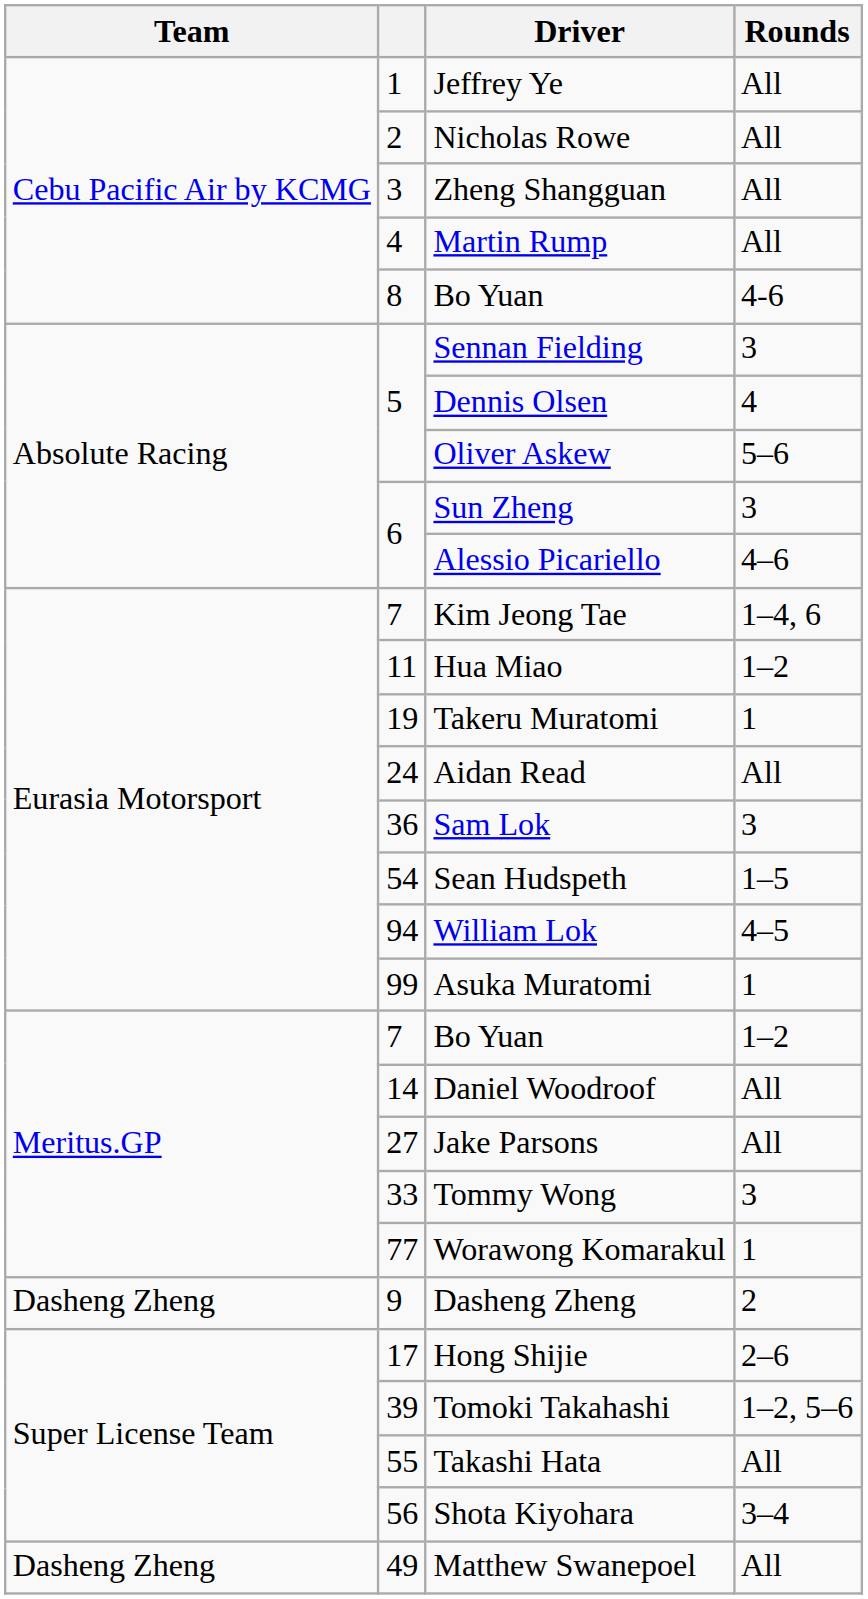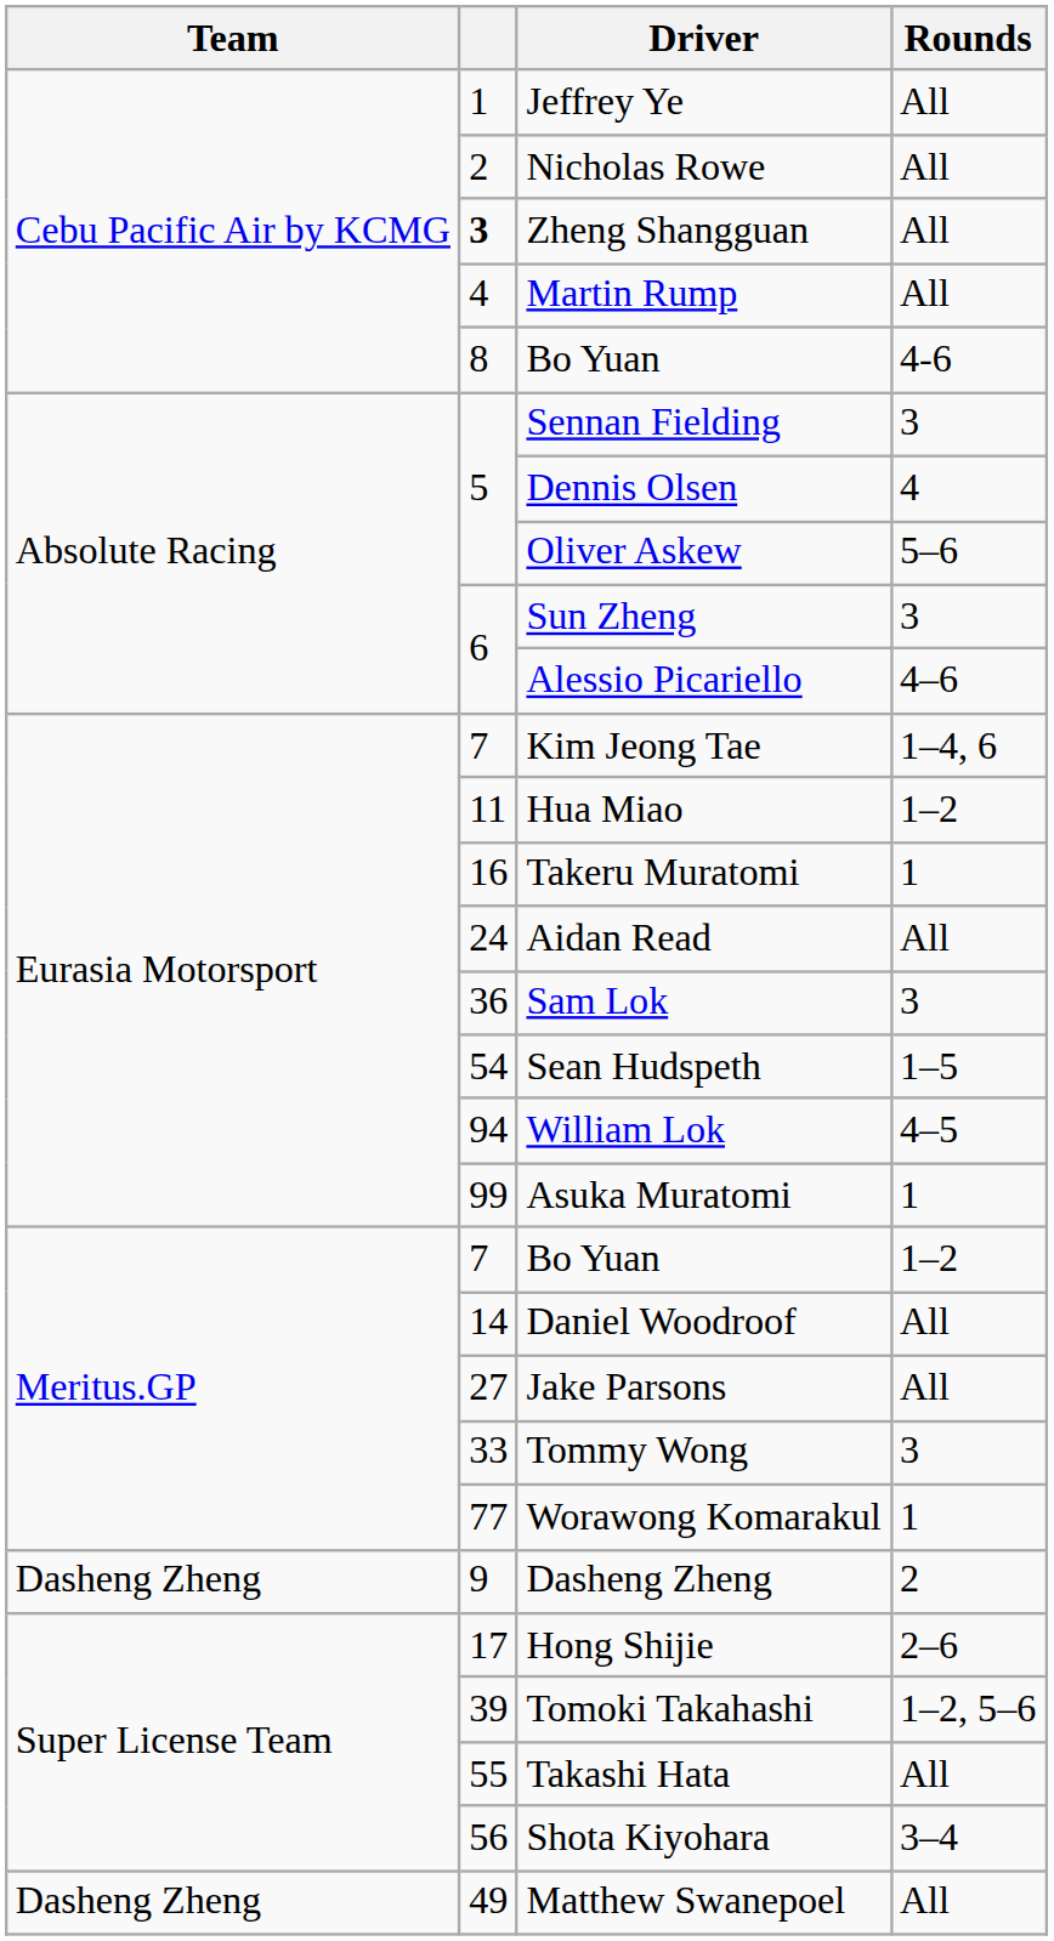 <table class="wikitable" style="font-size: 85%;">
 <tr>
 <th>Team</th>
 <th></th>
 <th>Driver</th>
 <th>Rounds</th>
 </tr>
 <tr>
 <td rowspan=5> <a href='#'>Cebu Pacific Air by KCMG</a></td>
 <td>1</td>
 <td> Jeffrey Ye</td>
 <td>All</td>
 </tr>
 <tr>
 <td>2</td>
 <td> Nicholas Rowe</td>
 <td>All</td>
 </tr>
 <tr>
-<td>3</td>
+<td><strong>3</strong></td>
 <td> Zheng Shangguan </td>
 <td>All</td>
 </tr>
 <tr>
 <td>4</td>
 <td> <a href='#'>Martin Rump</a></td>
 <td>All</td>
 </tr>
 <tr>
 <td>8</td>
 <td> Bo Yuan</td>
 <td>4-6</td>
 </tr>
 <tr>
 <td rowspan=5> Absolute Racing</td>
 <td rowspan=3>5</td>
 <td> <a href='#'>Sennan Fielding</a></td>
 <td>3</td>
 </tr>
 <tr>
 <td> <a href='#'>Dennis Olsen</a></td>
 <td>4</td>
 </tr>
 <tr>
 <td> <a href='#'>Oliver Askew</a></td>
 <td>5–6</td>
 </tr>
 <tr>
 <td rowspan=2>6</td>
 <td> <a href='#'>Sun Zheng</a></td>
 <td>3</td>
 </tr>
 <tr>
 <td> <a href='#'>Alessio Picariello</a></td>
 <td>4–6</td>
 </tr>
 <tr>
 <td rowspan=8> Eurasia Motorsport</td>
 <td>7</td>
 <td> Kim Jeong Tae</td>
 <td>1–4, 6</td>
 </tr>
 <tr>
 <td>11</td>
 <td> Hua Miao</td>
 <td>1–2</td>
 </tr>
 <tr>
-<td>19</td>
+<td>16</td>
 <td> Takeru Muratomi</td>
 <td>1</td>
 </tr>
 <tr>
 <td>24</td>
 <td> Aidan Read</td>
 <td>All</td>
 </tr>
 <tr>
 <td>36</td>
 <td> <a href='#'>Sam Lok</a></td>
 <td>3</td>
 </tr>
 <tr>
 <td>54</td>
 <td> Sean Hudspeth</td>
 <td>1–5</td>
 </tr>
 <tr>
 <td>94</td>
 <td> <a href='#'>William Lok</a></td>
 <td>4–5</td>
 </tr>
 <tr>
 <td>99</td>
 <td> Asuka Muratomi</td>
 <td>1</td>
 </tr>
 <tr>
 <td rowspan=5> <a href='#'>Meritus.GP</a></td>
 <td>7</td>
 <td> Bo Yuan</td>
 <td>1–2</td>
 </tr>
 <tr>
 <td>14</td>
 <td> Daniel Woodroof</td>
 <td>All</td>
 </tr>
 <tr>
 <td>27</td>
 <td> Jake Parsons</td>
 <td>All</td>
 </tr>
 <tr>
 <td>33</td>
 <td> Tommy Wong</td>
 <td>3</td>
 </tr>
 <tr>
 <td>77</td>
 <td> Worawong Komarakul</td>
 <td>1</td>
 </tr>
 <tr>
 <td> Dasheng Zheng</td>
 <td>9</td>
 <td> Dasheng Zheng</td>
 <td>2</td>
 </tr>
 <tr>
 <td rowspan=4> Super License Team</td>
 <td>17</td>
 <td> Hong Shijie</td>
 <td>2–6</td>
 </tr>
 <tr>
 <td>39</td>
 <td> Tomoki Takahashi</td>
 <td>1–2, 5–6</td>
 </tr>
 <tr>
 <td>55</td>
 <td> Takashi Hata</td>
 <td>All</td>
 </tr>
 <tr>
 <td>56</td>
 <td> Shota Kiyohara</td>
 <td>3–4</td>
 </tr>
 <tr>
 <td> Dasheng Zheng</td>
 <td>49</td>
 <td> Matthew Swanepoel</td>
 <td>All</td>
 </tr>
 </table>
